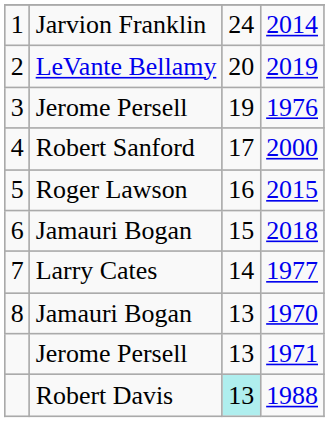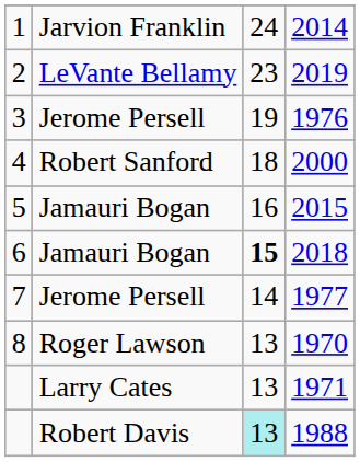 <table class="wikitable">
 <tr>
 </tr>
 <tr>
 <td>1</td>
 <td>Jarvion Franklin</td>
 <td>24</td>
 <td><a href='#'>2014</a></td>
 </tr>
 <tr>
 <td>2</td>
 <td><a href='#'>LeVante Bellamy</a></td>
-<td>20</td>
+<td>23</td>
 <td><a href='#'>2019</a></td>
 </tr>
 <tr>
 <td>3</td>
 <td>Jerome Persell</td>
 <td>19</td>
 <td><a href='#'>1976</a></td>
 </tr>
 <tr>
 <td>4</td>
 <td>Robert Sanford</td>
-<td>17</td>
+<td>18</td>
 <td><a href='#'>2000</a></td>
 </tr>
 <tr>
 <td>5</td>
-<td>Roger Lawson</td>
+<td>Jamauri Bogan</td>
 <td>16</td>
 <td><a href='#'>2015</a></td>
 </tr>
 <tr>
 <td>6</td>
 <td>Jamauri Bogan</td>
-<td>15</td>
+<td><strong>15</strong></td>
 <td><a href='#'>2018</a></td>
 </tr>
 <tr>
 <td>7</td>
-<td>Larry Cates</td>
+<td>Jerome Persell</td>
 <td>14</td>
 <td><a href='#'>1977</a></td>
 </tr>
 <tr>
 <td>8</td>
-<td>Jamauri Bogan</td>
+<td>Roger Lawson</td>
 <td>13</td>
 <td><a href='#'>1970</a></td>
 </tr>
 <tr>
 <td></td>
-<td>Jerome Persell</td>
+<td>Larry Cates</td>
 <td>13</td>
 <td><a href='#'>1971</a></td>
 </tr>
 <tr>
 <td></td>
 <td>Robert Davis</td>
 <td style="background: paleturquoise;">13</td>
 <td><a href='#'>1988</a></td>
 </tr>
 </table>
